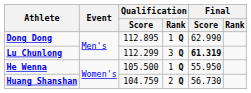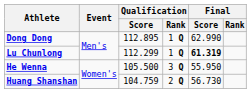 <table class="wikitable" style="font-size:90%">
 <tr>
 <th rowspan="2">Athlete</th>
 <th rowspan="2">Event</th>
 <th colspan="2">Qualification</th>
 <th colspan="2">Final</th>
 </tr>
 <tr style="font-size:95%">
 <th>Score</th>
 <th>Rank</th>
 <th>Score</th>
 <th>Rank</th>
 </tr>
 <tr align=center>
 <td align=left><strong><a href='#'>Dong Dong</a></strong></td>
 <td align=left rowspan=2><a href='#'>Men's</a></td>
 <td>112.895</td>
 <td>1 <strong>Q</strong></td>
 <td>62.990</td>
 <td></td>
 </tr>
 <tr align=center>
 <td align=left><strong><a href='#'>Lu Chunlong</a></strong></td>
 <td>112.299</td>
-<td>3 <strong>Q</strong></td>
+<td>1 <strong>Q</strong></td>
 <td><strong>61.319</strong></td>
 <td></td>
 </tr>
 <tr align=center>
 <td align=left><strong><a href='#'>He Wenna</a></strong></td>
 <td align=left rowspan=2><a href='#'>Women's</a></td>
 <td>105.500</td>
-<td>1 <strong>Q</strong></td>
+<td>3 <strong>Q</strong></td>
 <td>55.950</td>
 <td></td>
 </tr>
 <tr align=center>
 <td align=left><strong><a href='#'>Huang Shanshan</a></strong></td>
 <td>104.759</td>
 <td>2 <strong>Q</strong></td>
 <td>56.730</td>
 <td></td>
 </tr>
 </table>
